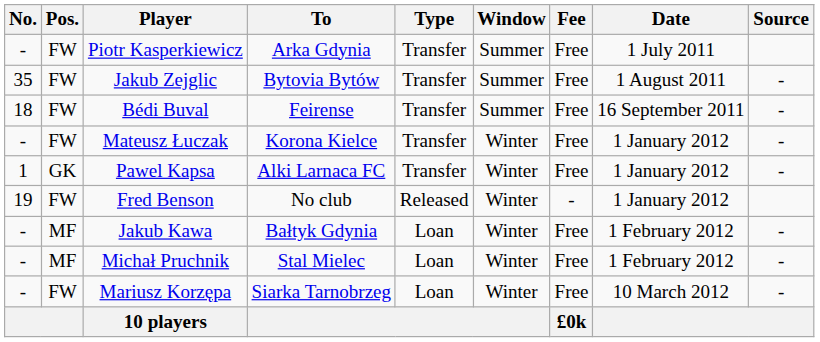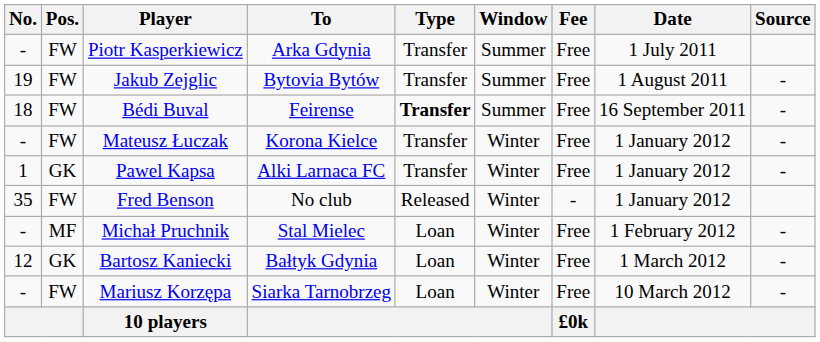 <table class="wikitable" style="text-align: center">
 <tr>
 <th>No.</th>
 <th>Pos.</th>
 <th>Player</th>
 <th>To</th>
 <th>Type</th>
 <th>Window</th>
 <th>Fee</th>
 <th>Date</th>
 <th>Source</th>
 </tr>
 <tr>
 <td>-</td>
 <td>FW</td>
 <td><a href='#'>Piotr Kasperkiewicz</a></td>
 <td><a href='#'>Arka Gdynia</a></td>
 <td>Transfer</td>
 <td>Summer</td>
 <td>Free</td>
 <td>1 July 2011</td>
 <td></td>
 </tr>
 <tr>
-<td>35</td>
+<td>19</td>
 <td>FW</td>
 <td><a href='#'>Jakub Zejglic</a></td>
 <td><a href='#'>Bytovia Bytów</a></td>
 <td>Transfer</td>
 <td>Summer</td>
 <td>Free</td>
 <td>1 August 2011</td>
 <td>-</td>
 </tr>
 <tr>
 <td>18</td>
 <td>FW</td>
 <td><a href='#'>Bédi Buval</a></td>
 <td><a href='#'>Feirense</a></td>
-<td>Transfer</td>
+<td><strong>Transfer</strong></td>
 <td>Summer</td>
 <td>Free</td>
 <td>16 September 2011</td>
 <td>-</td>
 </tr>
 <tr>
 <td>-</td>
 <td>FW</td>
 <td><a href='#'>Mateusz Łuczak</a></td>
 <td><a href='#'>Korona Kielce</a></td>
 <td>Transfer</td>
 <td>Winter</td>
 <td>Free</td>
 <td>1 January 2012</td>
 <td>-</td>
 </tr>
 <tr>
 <td>1</td>
 <td>GK</td>
 <td><a href='#'>Pawel Kapsa</a></td>
 <td><a href='#'>Alki Larnaca FC</a></td>
 <td>Transfer</td>
 <td>Winter</td>
 <td>Free</td>
 <td>1 January 2012</td>
 <td>-</td>
 </tr>
 <tr>
-<td>19</td>
+<td>35</td>
 <td>FW</td>
 <td><a href='#'>Fred Benson</a></td>
 <td>No club</td>
 <td>Released</td>
 <td>Winter</td>
 <td>-</td>
 <td>1 January 2012</td>
 <td></td>
 </tr>
 <tr>
 <td>-</td>
 <td>MF</td>
-<td><a href='#'>Jakub Kawa</a></td>
-<td><a href='#'>Bałtyk Gdynia</a></td>
+<td><a href='#'>Michał Pruchnik</a></td>
+<td><a href='#'>Stal Mielec</a></td>
 <td>Loan</td>
 <td>Winter</td>
 <td>Free</td>
 <td>1 February 2012</td>
 <td>-</td>
 </tr>
 <tr>
-<td>-</td>
-<td>MF</td>
-<td><a href='#'>Michał Pruchnik</a></td>
-<td><a href='#'>Stal Mielec</a></td>
+<td>12</td>
+<td>GK</td>
+<td><a href='#'>Bartosz Kaniecki</a></td>
+<td><a href='#'>Bałtyk Gdynia</a></td>
 <td>Loan</td>
 <td>Winter</td>
 <td>Free</td>
-<td>1 February 2012</td>
+<td>1 March 2012</td>
 <td>-</td>
 </tr>
 <tr>
 <td>-</td>
 <td>FW</td>
 <td><a href='#'>Mariusz Korzępa</a></td>
 <td><a href='#'>Siarka Tarnobrzeg</a></td>
 <td>Loan</td>
 <td>Winter</td>
 <td>Free</td>
 <td>10 March 2012</td>
 <td>-</td>
 </tr>
 <tr>
 <th colspan=2></th>
 <th>10 players</th>
 <th colspan=3></th>
 <th>£0k</th>
 <th colspan=2></th>
 </tr>
 </table>
